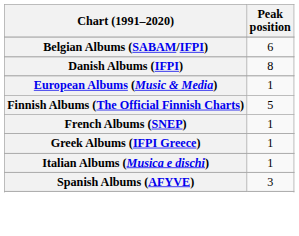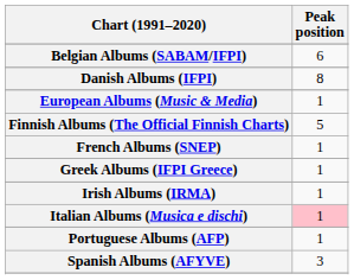 <table class="wikitable sortable plainrowheaders" style="text-align:center">
 <tr>
 <th scope="col">Chart (1991–2020)</th>
 <th scope="col">Peak<br>position</th>
 </tr>
 <tr>
 </tr>
 <tr>
 </tr>
 <tr>
 <th scope="row">Belgian Albums (<a href='#'>SABAM</a>/<a href='#'>IFPI</a>)</th>
 <td>6</td>
 </tr>
 <tr>
 </tr>
 <tr>
 <th scope="row">Danish Albums (<a href='#'>IFPI</a>)</th>
 <td>8</td>
 </tr>
 <tr>
 </tr>
 <tr>
 <th scope="row"><a href='#'>European Albums</a> (<em><a href='#'>Music & Media</a></em>)</th>
 <td>1</td>
 </tr>
 <tr>
 <th scope="row">Finnish Albums (<a href='#'>The Official Finnish Charts</a>)</th>
 <td>5</td>
 </tr>
 <tr>
 <th scope="row">French Albums (<a href='#'>SNEP</a>)</th>
 <td>1</td>
 </tr>
 <tr>
 </tr>
 <tr>
 <th scope="row">Greek Albums (<a href='#'>IFPI Greece</a>)</th>
 <td>1</td>
 </tr>
 <tr>
 </tr>
 <tr>
+<th scope="row">Irish Albums (<a href='#'>IRMA</a>)</th>
+<td>1</td>
+</tr>
+<tr>
 <th scope="row">Italian Albums (<em><a href='#'>Musica e dischi</a></em>)</th>
-<td>1</td>
+<td style="background: pink;">1</td>
 </tr>
 <tr>
 </tr>
 <tr>
+</tr>
+<tr>
+<th scope="row">Portuguese Albums (<a href='#'>AFP</a>)</th>
+<td>1</td>
 </tr>
 <tr>
 <th scope="row">Spanish Albums  (<a href='#'>AFYVE</a>)</th>
 <td>3</td>
 </tr>
 <tr>
 </tr>
 <tr>
 </tr>
 <tr>
 </tr>
 <tr>
 </tr>
 </table>
